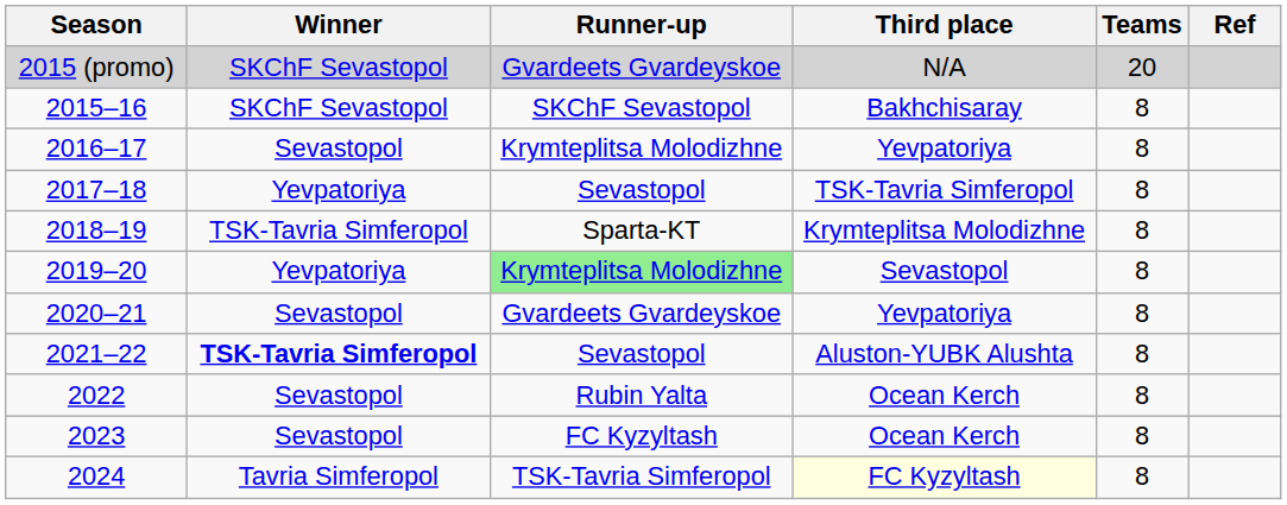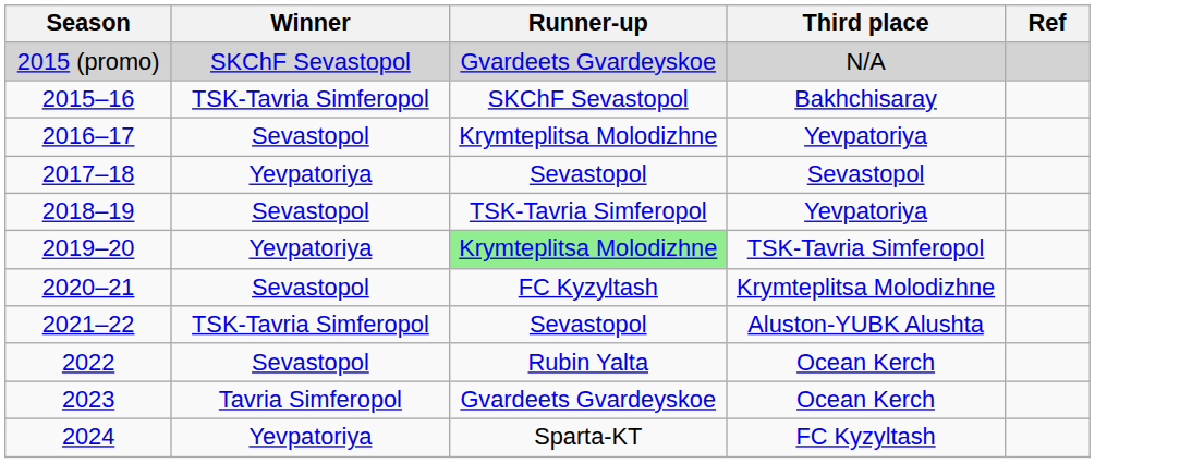 <table class="wikitable" style="text-align: center;">
 <tr>
 <th width=105>Season</th>
 <th width=180>Winner</th>
 <th width=180>Runner-up</th>
 <th width=180>Third place</th>
-<th width=50>Teams</th>
 <th width=50>Ref</th>
 </tr>
 <tr bgcolor=lightgray>
 <td><a href='#'>2015</a> (promo)</td>
 <td><a href='#'>SKChF Sevastopol</a></td>
 <td><a href='#'>Gvardeets Gvardeyskoe</a></td>
 <td>N/A</td>
-<td>20</td>
 <td></td>
 </tr>
 <tr>
 <td><a href='#'>2015–16</a></td>
-<td><a href='#'>SKChF Sevastopol</a></td>
+<td><a href='#'>TSK-Tavria Simferopol</a></td>
 <td><a href='#'>SKChF Sevastopol</a></td>
 <td><a href='#'>Bakhchisaray</a></td>
-<td>8</td>
 <td></td>
 </tr>
 <tr>
 <td><a href='#'>2016–17</a></td>
 <td><a href='#'>Sevastopol</a></td>
 <td><a href='#'>Krymteplitsa Molodizhne</a></td>
 <td><a href='#'>Yevpatoriya</a></td>
-<td>8</td>
 <td></td>
 </tr>
 <tr>
 <td><a href='#'>2017–18</a></td>
 <td><a href='#'>Yevpatoriya</a></td>
 <td><a href='#'>Sevastopol</a></td>
-<td><a href='#'>TSK-Tavria Simferopol</a></td>
-<td>8</td>
+<td><a href='#'>Sevastopol</a></td>
 <td></td>
 </tr>
 <tr>
 <td><a href='#'>2018–19</a></td>
+<td><a href='#'>Sevastopol</a></td>
 <td><a href='#'>TSK-Tavria Simferopol</a></td>
-<td>Sparta-KT</td>
-<td><a href='#'>Krymteplitsa Molodizhne</a></td>
-<td>8</td>
+<td><a href='#'>Yevpatoriya</a></td>
 <td></td>
 </tr>
 <tr>
 <td><a href='#'>2019–20</a></td>
 <td><a href='#'>Yevpatoriya</a></td>
 <td style="background: lightgreen;"><a href='#'>Krymteplitsa Molodizhne</a></td>
-<td><a href='#'>Sevastopol</a></td>
-<td>8</td>
+<td><a href='#'>TSK-Tavria Simferopol</a></td>
 <td></td>
 </tr>
 <tr>
 <td><a href='#'>2020–21</a></td>
 <td><a href='#'>Sevastopol</a></td>
-<td><a href='#'>Gvardeets Gvardeyskoe</a></td>
-<td><a href='#'>Yevpatoriya</a></td>
-<td>8</td>
+<td><a href='#'>FC Kyzyltash</a></td>
+<td><a href='#'>Krymteplitsa Molodizhne</a></td>
 <td></td>
 </tr>
 <tr>
 <td><a href='#'>2021–22</a></td>
-<td><strong><a href='#'>TSK-Tavria Simferopol</a></strong></td>
+<td><a href='#'>TSK-Tavria Simferopol</a></td>
 <td><a href='#'>Sevastopol</a></td>
 <td><a href='#'>Aluston-YUBK Alushta</a></td>
-<td>8</td>
 <td></td>
 </tr>
 <tr>
 <td><a href='#'>2022</a></td>
 <td><a href='#'>Sevastopol</a></td>
 <td><a href='#'>Rubin Yalta</a></td>
 <td><a href='#'>Ocean Kerch</a></td>
-<td>8</td>
 <td></td>
 </tr>
 <tr>
 <td><a href='#'>2023</a></td>
-<td><a href='#'>Sevastopol</a></td>
-<td><a href='#'>FC Kyzyltash</a></td>
+<td><a href='#'>Tavria Simferopol</a></td>
+<td><a href='#'>Gvardeets Gvardeyskoe</a></td>
 <td><a href='#'>Ocean Kerch</a></td>
-<td>8</td>
 <td></td>
 </tr>
 <tr>
 <td><a href='#'>2024</a></td>
-<td><a href='#'>Tavria Simferopol</a></td>
-<td><a href='#'>TSK-Tavria Simferopol</a></td>
-<td style="background: lightyellow;"><a href='#'>FC Kyzyltash</a></td>
-<td>8</td>
+<td><a href='#'>Yevpatoriya</a></td>
+<td>Sparta-KT</td>
+<td><a href='#'>FC Kyzyltash</a></td>
 <td></td>
 </tr>
 </table>
